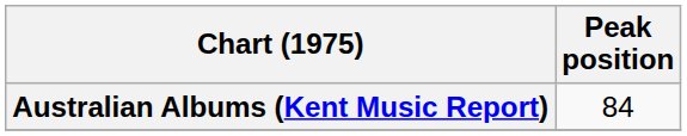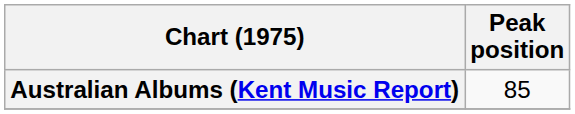 <table class="wikitable sortable plainrowheaders">
 <tr>
 <th>Chart (1975)</th>
 <th>Peak<br>position</th>
 </tr>
 <tr>
 <th scope="row">Australian Albums (<a href='#'>Kent Music Report</a>)</th>
-<td align="center">84</td>
+<td align="center">85</td>
 </tr>
 <tr>
 </tr>
 </table>
